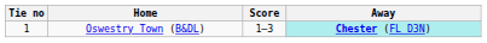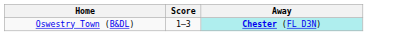 <table class="wikitable" style="text-align:center">
 <tr>
-<th width=50>Tie no</th>
 <th width=250>Home</th>
 <th width=50>Score</th>
 <th width=250>Away</th>
 </tr>
 <tr>
-<td>1</td>
 <td><a href='#'>Oswestry Town</a> (<a href='#'>B&DL</a>)</td>
 <td>1–3</td>
 <td style="background: paleturquoise;"><strong><a href='#'>Chester</a></strong> (<a href='#'>FL D3N</a>)</td>
 </tr>
 </table>
